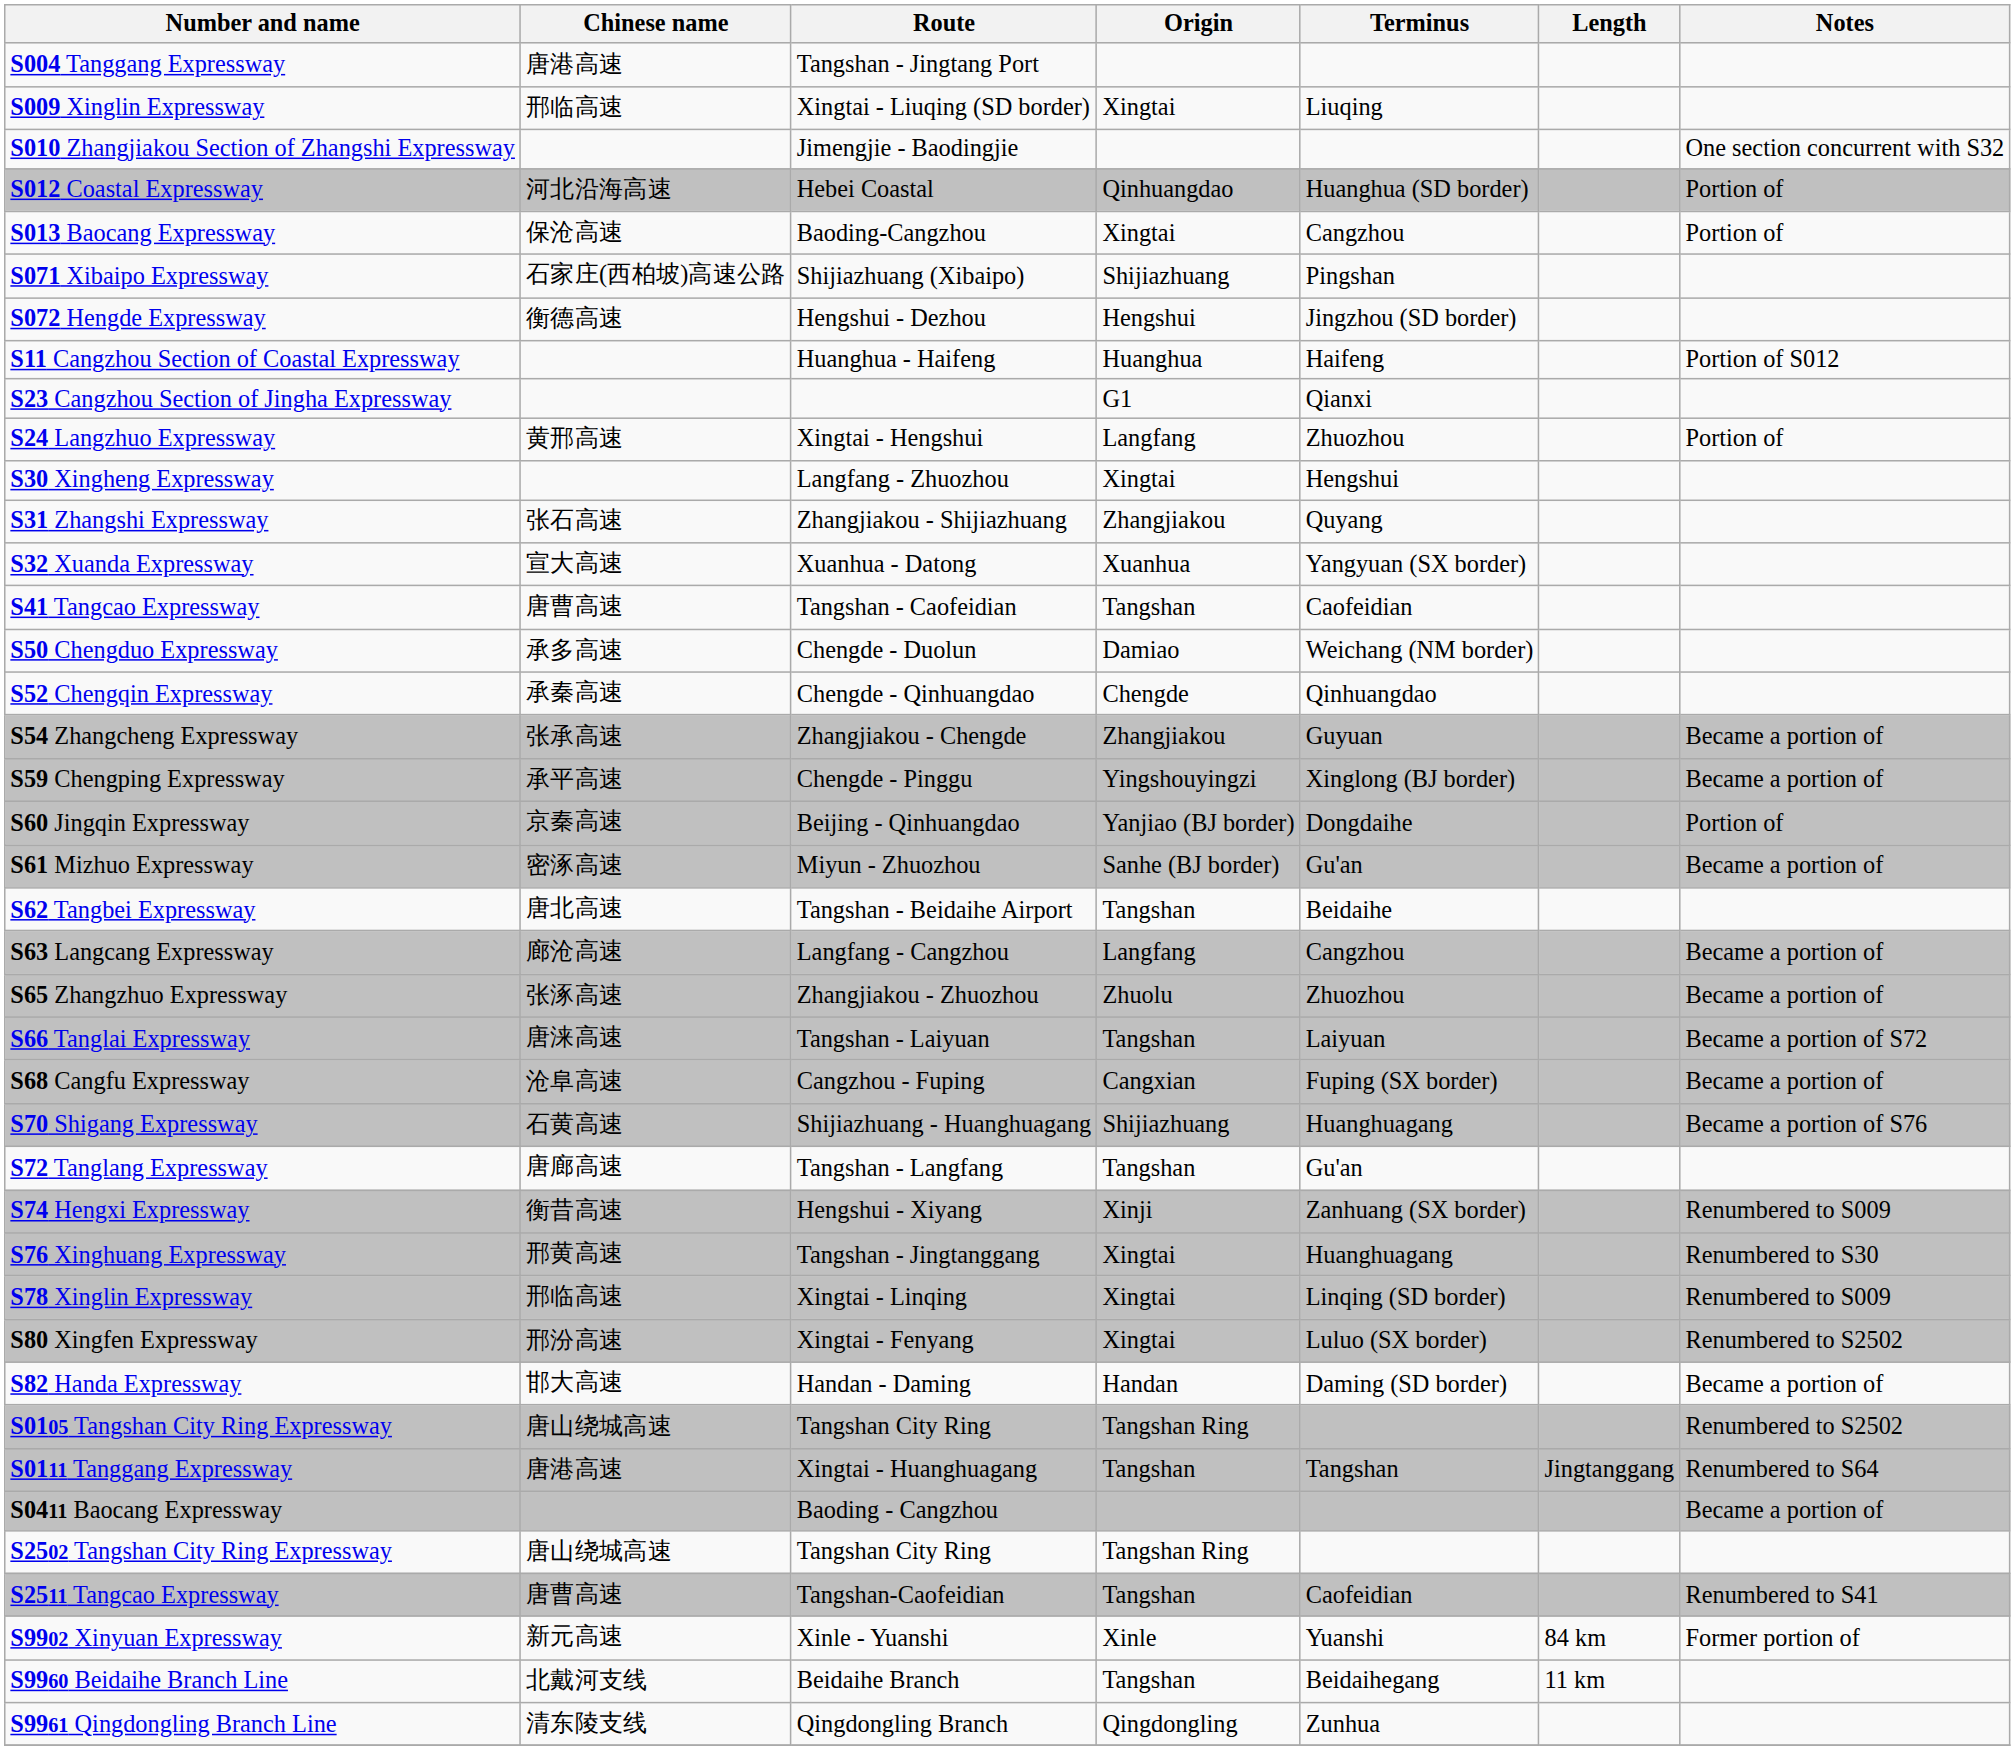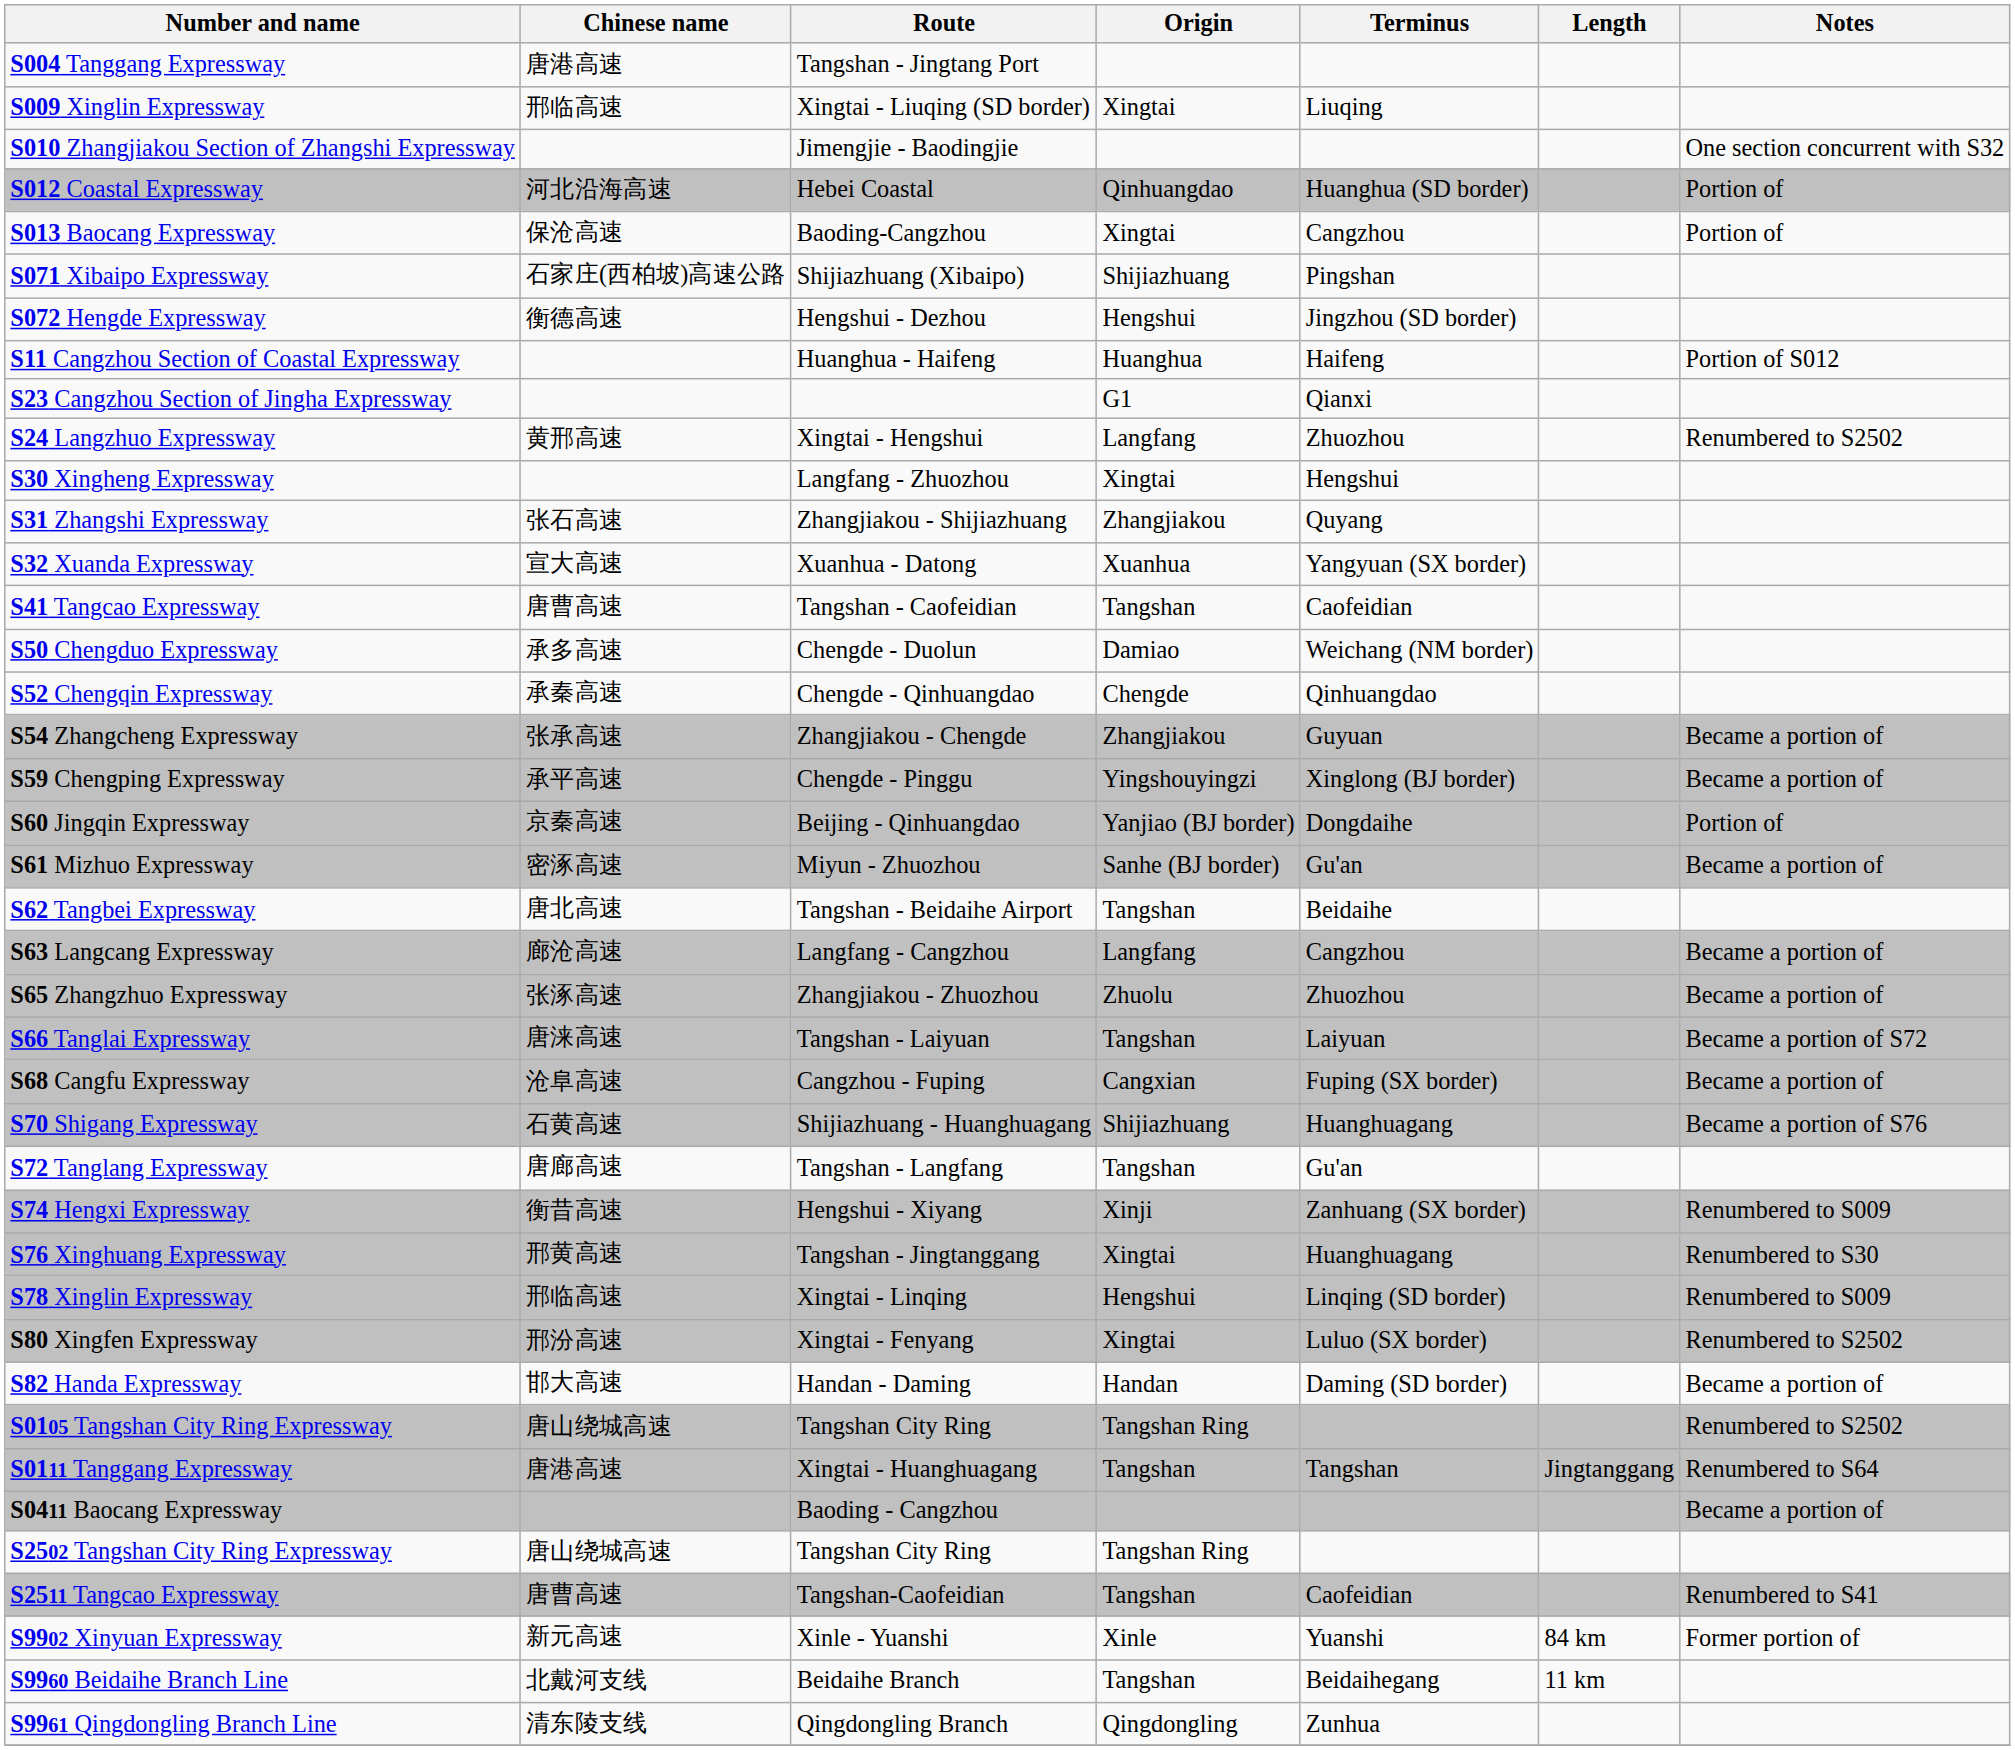 <table class="wikitable collapsible">
 <tr>
 <th>Number and name</th>
 <th>Chinese name</th>
 <th>Route</th>
 <th>Origin</th>
 <th>Terminus</th>
 <th>Length</th>
 <th>Notes</th>
 </tr>
 <tr>
 <td> <a href='#'><strong>S004</strong> Tanggang Expressway</a></td>
 <td>唐港高速</td>
 <td>Tangshan - Jingtang Port</td>
 <td></td>
 <td></td>
 <td></td>
 <td></td>
 </tr>
 <tr>
 <td> <a href='#'><strong>S009</strong> Xinglin Expressway</a></td>
 <td>邢临高速</td>
 <td>Xingtai - Liuqing (SD border)</td>
 <td>Xingtai</td>
 <td>Liuqing</td>
 <td></td>
 <td></td>
 </tr>
 <tr>
 <td> <a href='#'><strong>S010</strong> Zhangjiakou Section of Zhangshi Expressway</a></td>
 <td></td>
 <td>Jimengjie - Baodingjie</td>
 <td></td>
 <td></td>
 <td></td>
 <td>One section concurrent with S32</td>
 </tr>
 <tr style="background:Silver; color:black;">
 <td> <a href='#'><strong>S012</strong> Coastal Expressway</a></td>
 <td>河北沿海高速</td>
 <td>Hebei Coastal</td>
 <td>Qinhuangdao</td>
 <td>Huanghua (SD border)</td>
 <td></td>
 <td>Portion of </td>
 </tr>
 <tr>
 <td> <a href='#'><strong>S013</strong> Baocang Expressway</a></td>
 <td>保沧高速</td>
 <td>Baoding-Cangzhou</td>
 <td>Xingtai</td>
 <td>Cangzhou</td>
 <td></td>
 <td>Portion of </td>
 </tr>
 <tr>
 <td> <a href='#'><strong>S071</strong> Xibaipo Expressway</a></td>
 <td>石家庄(西柏坡)高速公路</td>
 <td>Shijiazhuang (Xibaipo)</td>
 <td>Shijiazhuang</td>
 <td>Pingshan</td>
 <td></td>
 <td></td>
 </tr>
 <tr>
 <td> <a href='#'><strong>S072</strong> Hengde Expressway</a></td>
 <td>衡德高速</td>
 <td>Hengshui - Dezhou</td>
 <td>Hengshui</td>
 <td>Jingzhou (SD border)</td>
 <td></td>
 <td></td>
 </tr>
 <tr>
 <td> <a href='#'><strong>S11</strong> Cangzhou Section of Coastal Expressway</a></td>
 <td></td>
 <td>Huanghua - Haifeng</td>
 <td>Huanghua</td>
 <td>Haifeng</td>
 <td></td>
 <td>Portion of S012</td>
 </tr>
 <tr>
 <td> <a href='#'><strong>S23</strong> Cangzhou Section of Jingha Expressway</a></td>
 <td></td>
 <td></td>
 <td>G1</td>
 <td>Qianxi</td>
 <td></td>
 <td></td>
 </tr>
 <tr>
 <td> <a href='#'><strong>S24</strong> Langzhuo Expressway</a></td>
 <td>黄邢高速</td>
 <td>Xingtai - Hengshui</td>
 <td>Langfang</td>
 <td>Zhuozhou</td>
 <td></td>
-<td>Portion of </td>
+<td>Renumbered to S2502</td>
 </tr>
 <tr>
 <td> <a href='#'><strong>S30</strong> Xingheng Expressway</a></td>
 <td></td>
 <td>Langfang - Zhuozhou</td>
 <td>Xingtai</td>
 <td>Hengshui</td>
 <td></td>
 <td></td>
 </tr>
 <tr>
 <td><a href='#'><strong>S31</strong> Zhangshi Expressway</a></td>
 <td>张石高速</td>
 <td>Zhangjiakou - Shijiazhuang</td>
 <td>Zhangjiakou</td>
 <td>Quyang</td>
 <td></td>
 <td></td>
 </tr>
 <tr>
 <td> <a href='#'><strong>S32</strong> Xuanda Expressway</a></td>
 <td>宣大高速</td>
 <td>Xuanhua - Datong</td>
 <td>Xuanhua</td>
 <td>Yangyuan (SX border)</td>
 <td></td>
 <td></td>
 </tr>
 <tr>
 <td><a href='#'><strong>S41</strong> Tangcao Expressway</a></td>
 <td>唐曹高速</td>
 <td>Tangshan - Caofeidian</td>
 <td>Tangshan</td>
 <td>Caofeidian</td>
 <td></td>
 <td></td>
 </tr>
 <tr>
 <td> <a href='#'><strong>S50</strong> Chengduo Expressway</a></td>
 <td>承多高速</td>
 <td>Chengde - Duolun</td>
 <td>Damiao</td>
 <td>Weichang (NM border)</td>
 <td></td>
 <td></td>
 </tr>
 <tr>
 <td> <a href='#'><strong>S52</strong> Chengqin Expressway</a></td>
 <td>承秦高速</td>
 <td>Chengde - Qinhuangdao</td>
 <td>Chengde</td>
 <td>Qinhuangdao</td>
 <td></td>
 <td></td>
 </tr>
 <tr style="background:Silver; color:black;">
 <td><strong>S54</strong> Zhangcheng Expressway</td>
 <td>张承高速</td>
 <td>Zhangjiakou - Chengde</td>
 <td>Zhangjiakou</td>
 <td>Guyuan</td>
 <td></td>
 <td>Became a portion of </td>
 </tr>
 <tr style="background:Silver; color:black;">
 <td><strong>S59</strong> Chengping Expressway</td>
 <td>承平高速</td>
 <td>Chengde - Pinggu</td>
 <td>Yingshouyingzi</td>
 <td>Xinglong (BJ border)</td>
 <td></td>
 <td>Became a portion of </td>
 </tr>
 <tr style="background:Silver; color:black;">
 <td> <strong>S60</strong> Jingqin Expressway</td>
 <td>京秦高速</td>
 <td>Beijing - Qinhuangdao</td>
 <td>Yanjiao (BJ border)</td>
 <td>Dongdaihe</td>
 <td></td>
 <td>Portion of </td>
 </tr>
 <tr style="background:Silver; color:black;">
 <td><strong>S61</strong> Mizhuo Expressway</td>
 <td>密涿高速</td>
 <td>Miyun - Zhuozhou</td>
 <td>Sanhe (BJ border)</td>
 <td>Gu'an</td>
 <td></td>
 <td>Became a portion of </td>
 </tr>
 <tr>
 <td> <a href='#'><strong>S62</strong> Tangbei Expressway</a></td>
 <td>唐北高速</td>
 <td>Tangshan - Beidaihe Airport</td>
 <td>Tangshan</td>
 <td>Beidaihe</td>
 <td></td>
 <td></td>
 </tr>
 <tr style="background:Silver; color:black;">
 <td><strong>S63</strong> Langcang Expressway</td>
 <td>廊沧高速</td>
 <td>Langfang - Cangzhou</td>
 <td>Langfang</td>
 <td>Cangzhou</td>
 <td></td>
 <td>Became a portion of </td>
 </tr>
 <tr style="background:Silver; color:black;">
 <td><strong>S65</strong> Zhangzhuo Expressway</td>
 <td>张涿高速</td>
 <td>Zhangjiakou - Zhuozhou</td>
 <td>Zhuolu</td>
 <td>Zhuozhou</td>
 <td></td>
 <td>Became a portion of </td>
 </tr>
 <tr style="background:Silver; color:black;">
 <td><a href='#'><strong>S66</strong> Tanglai Expressway</a></td>
 <td>唐涞高速</td>
 <td>Tangshan - Laiyuan</td>
 <td>Tangshan</td>
 <td>Laiyuan</td>
 <td></td>
 <td>Became a portion of S72</td>
 </tr>
 <tr style="background:Silver; color:black;">
 <td><strong>S68</strong> Cangfu Expressway</td>
 <td>沧阜高速</td>
 <td>Cangzhou - Fuping</td>
 <td>Cangxian</td>
 <td>Fuping (SX border)</td>
 <td></td>
 <td>Became a portion of </td>
 </tr>
 <tr style="background:Silver; color:black;">
 <td><a href='#'><strong>S70</strong> Shigang Expressway</a></td>
 <td>石黄高速</td>
 <td>Shijiazhuang - Huanghuagang</td>
 <td>Shijiazhuang</td>
 <td>Huanghuagang</td>
 <td></td>
 <td>Became a portion of S76</td>
 </tr>
 <tr>
 <td> <a href='#'><strong>S72</strong> Tanglang Expressway</a></td>
 <td>唐廊高速</td>
 <td>Tangshan - Langfang</td>
 <td>Tangshan</td>
 <td>Gu'an</td>
 <td></td>
 <td></td>
 </tr>
 <tr style="background:Silver; color:black;">
 <td><a href='#'><strong>S74</strong> Hengxi Expressway</a></td>
 <td>衡昔高速</td>
 <td>Hengshui - Xiyang</td>
 <td>Xinji</td>
 <td>Zanhuang (SX border)</td>
 <td></td>
 <td>Renumbered to S009</td>
 </tr>
 <tr style="background:Silver; color:black;">
 <td><a href='#'><strong>S76</strong> Xinghuang Expressway</a></td>
 <td>邢黄高速</td>
 <td>Tangshan - Jingtanggang</td>
 <td>Xingtai</td>
 <td>Huanghuagang</td>
 <td></td>
 <td>Renumbered to S30</td>
 </tr>
 <tr style="background:Silver; color:black;">
 <td><a href='#'><strong>S78</strong> Xinglin Expressway</a></td>
 <td>邢临高速</td>
 <td>Xingtai - Linqing</td>
-<td>Xingtai</td>
+<td>Hengshui</td>
 <td>Linqing (SD border)</td>
 <td></td>
 <td>Renumbered to S009</td>
 </tr>
 <tr style="background:Silver; color:black;">
 <td><strong>S80</strong> Xingfen Expressway</td>
 <td>邢汾高速</td>
 <td>Xingtai - Fenyang</td>
 <td>Xingtai</td>
 <td>Luluo (SX border)</td>
 <td></td>
 <td>Renumbered to S2502</td>
 </tr>
 <tr>
 <td><a href='#'><strong>S82</strong> Handa Expressway</a></td>
 <td>邯大高速</td>
 <td>Handan - Daming</td>
 <td>Handan</td>
 <td>Daming (SD border)</td>
 <td></td>
 <td>Became a portion of </td>
 </tr>
 <tr style="background:Silver; color:black;">
 <td> <a href='#'><strong>S01<small>05</small></strong> Tangshan City Ring Expressway</a></td>
 <td>唐山绕城高速</td>
 <td>Tangshan City Ring</td>
 <td>Tangshan Ring</td>
 <td></td>
 <td></td>
 <td>Renumbered to S2502</td>
 </tr>
 <tr style="background:Silver; color:black;">
 <td><a href='#'><strong>S01<small>11</small></strong> Tanggang Expressway</a></td>
 <td>唐港高速</td>
 <td>Xingtai - Huanghuagang</td>
 <td>Tangshan</td>
 <td>Tangshan</td>
 <td>Jingtanggang</td>
 <td>Renumbered to S64</td>
 </tr>
 <tr style="background:Silver; color:black;">
 <td><strong>S04<small>11</small></strong> Baocang Expressway</td>
 <td></td>
 <td>Baoding - Cangzhou</td>
 <td></td>
 <td></td>
 <td></td>
 <td>Became a portion of </td>
 </tr>
 <tr>
 <td><a href='#'><strong>S25<small>02</small></strong> Tangshan City Ring Expressway</a></td>
 <td>唐山绕城高速</td>
 <td>Tangshan City Ring</td>
 <td>Tangshan Ring</td>
 <td></td>
 <td></td>
 <td></td>
 </tr>
 <tr style="background:Silver; color:black;">
 <td><a href='#'><strong>S25<small>11</small></strong> Tangcao Expressway</a></td>
 <td>唐曹高速</td>
 <td>Tangshan-Caofeidian</td>
 <td>Tangshan</td>
 <td>Caofeidian</td>
 <td></td>
 <td>Renumbered to S41</td>
 </tr>
 <tr>
 <td> <a href='#'><strong>S99<small>02</small></strong> Xinyuan Expressway</a></td>
 <td>新元高速</td>
 <td>Xinle - Yuanshi</td>
 <td>Xinle</td>
 <td>Yuanshi</td>
 <td>84 km</td>
 <td>Former portion of </td>
 </tr>
 <tr>
 <td> <a href='#'><strong>S99<small>60</small></strong> Beidaihe Branch Line</a></td>
 <td>北戴河支线</td>
 <td>Beidaihe Branch</td>
 <td>Tangshan</td>
 <td>Beidaihegang</td>
 <td>11 km</td>
 <td></td>
 </tr>
 <tr>
 <td> <a href='#'><strong>S99<small>61</small></strong> Qingdongling Branch Line</a></td>
 <td>清东陵支线</td>
 <td>Qingdongling Branch</td>
 <td>Qingdongling</td>
 <td>Zunhua</td>
 <td></td>
 <td></td>
 </tr>
 <tr>
 </tr>
 </table>
